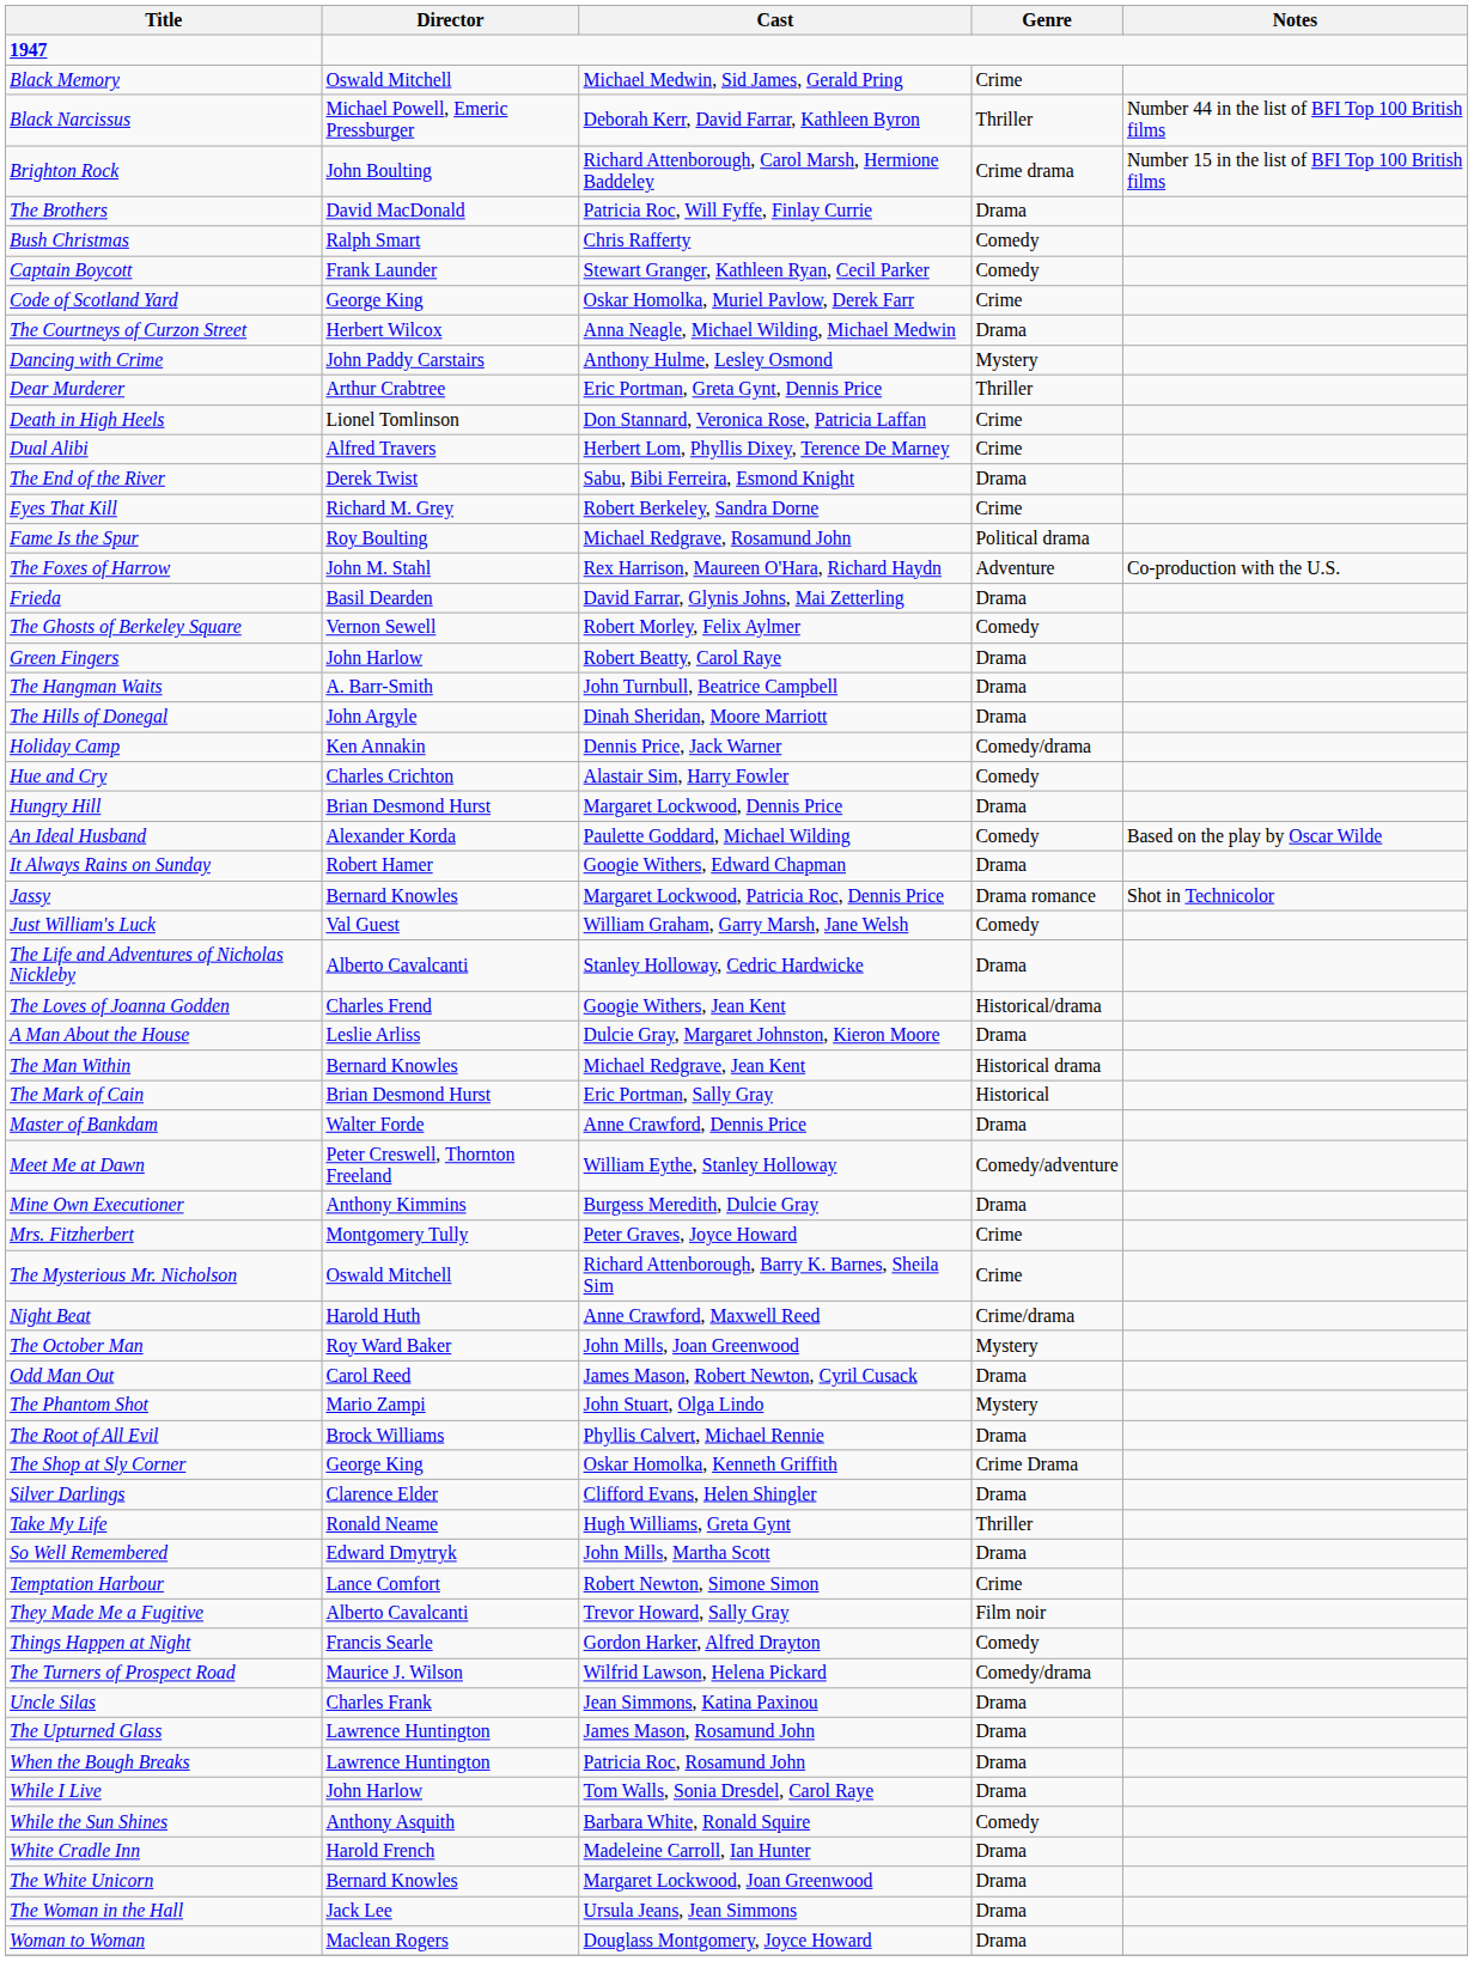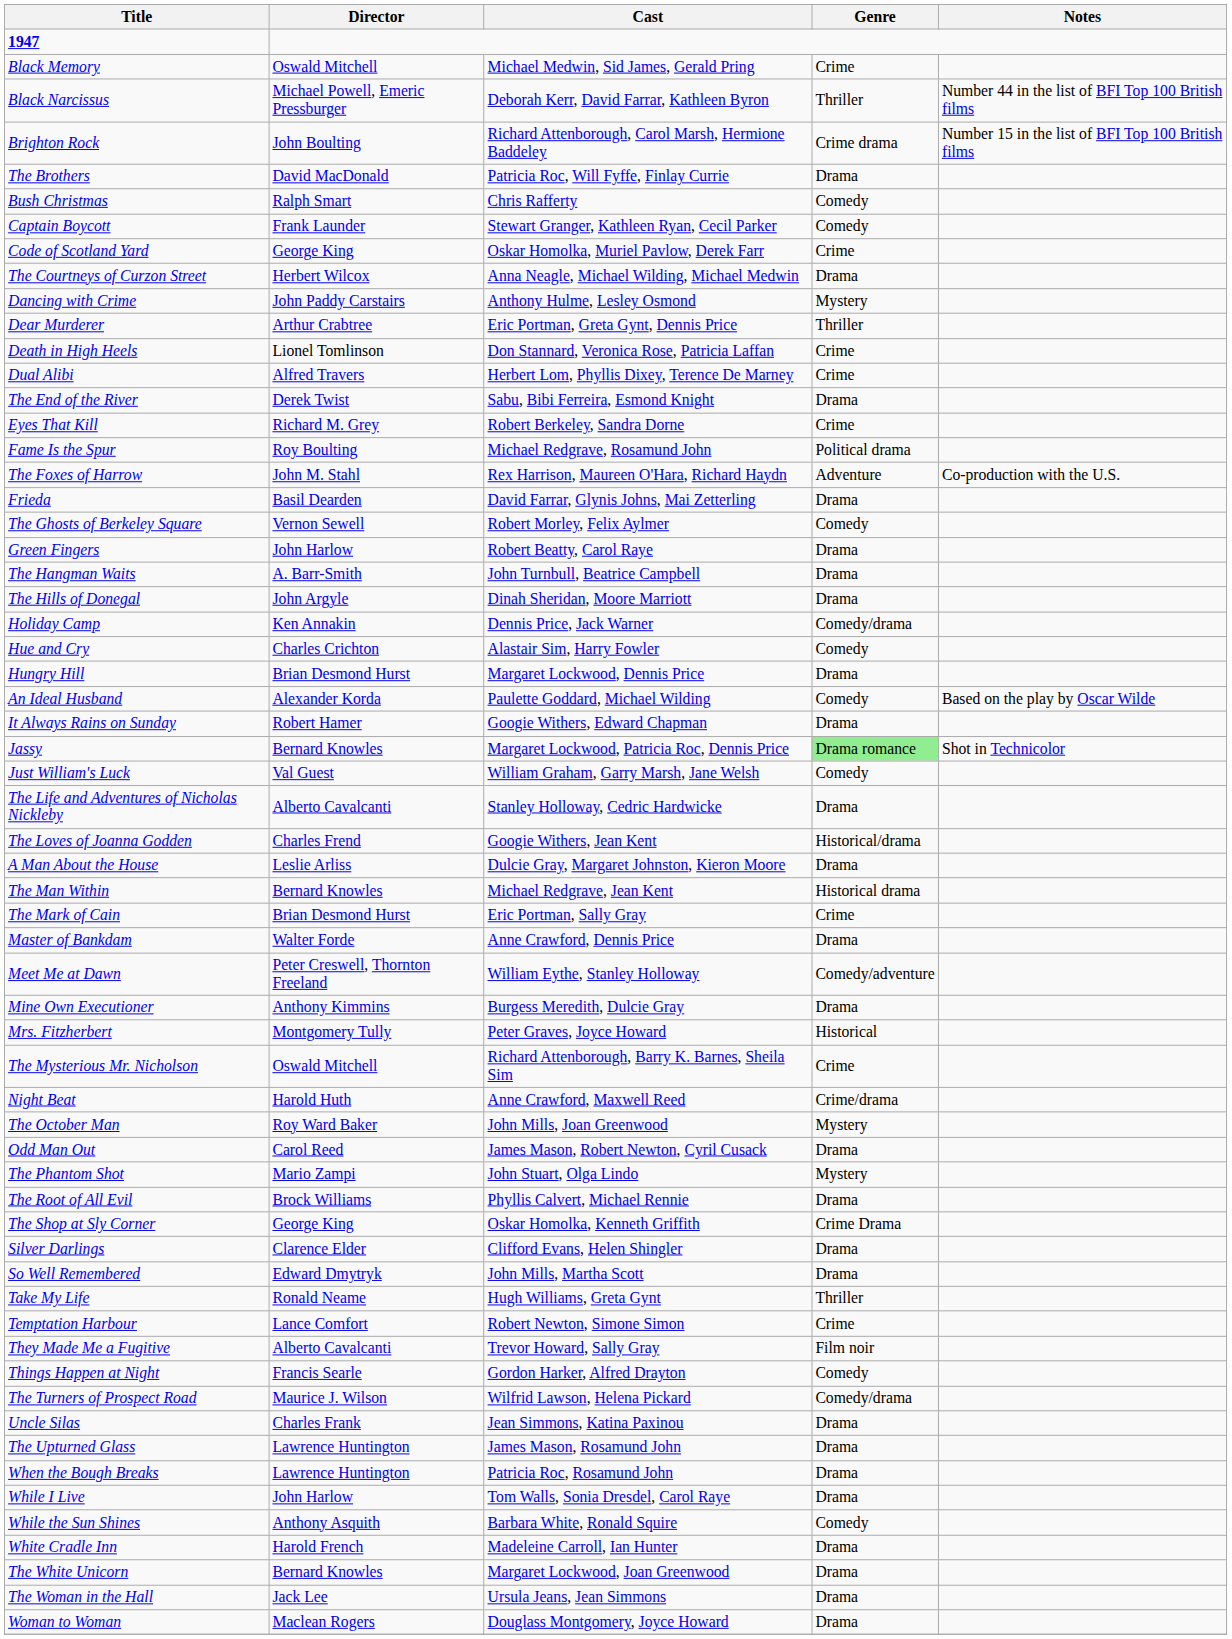 <table class="wikitable">
 <tr>
 </tr>
 <tr>
 <th>Title</th>
 <th>Director</th>
 <th>Cast</th>
 <th>Genre</th>
 <th>Notes</th>
 </tr>
 <tr>
 <td><strong><a href='#'>1947</a></strong></td>
 </tr>
 <tr>
 <td><em><a href='#'>Black Memory</a></em></td>
 <td><a href='#'>Oswald Mitchell</a></td>
 <td><a href='#'>Michael Medwin</a>, <a href='#'>Sid James</a>, <a href='#'>Gerald Pring</a></td>
 <td>Crime</td>
 <td></td>
 </tr>
 <tr>
 <td><em><a href='#'>Black Narcissus</a></em></td>
 <td><a href='#'>Michael Powell</a>, <a href='#'>Emeric Pressburger</a></td>
 <td><a href='#'>Deborah Kerr</a>, <a href='#'>David Farrar</a>, <a href='#'>Kathleen Byron</a></td>
 <td>Thriller</td>
 <td>Number 44 in the list of <a href='#'>BFI Top 100 British films</a></td>
 </tr>
 <tr>
 <td><em><a href='#'>Brighton Rock</a></em></td>
 <td><a href='#'>John Boulting</a></td>
 <td><a href='#'>Richard Attenborough</a>, <a href='#'>Carol Marsh</a>, <a href='#'>Hermione Baddeley</a></td>
 <td>Crime drama</td>
 <td>Number 15 in the list of <a href='#'>BFI Top 100 British films</a></td>
 </tr>
 <tr>
 <td><em><a href='#'>The Brothers</a></em></td>
 <td><a href='#'>David MacDonald</a></td>
 <td><a href='#'>Patricia Roc</a>, <a href='#'>Will Fyffe</a>, <a href='#'>Finlay Currie</a></td>
 <td>Drama</td>
 <td></td>
 </tr>
 <tr>
 <td><em><a href='#'>Bush Christmas</a></em></td>
 <td><a href='#'>Ralph Smart</a></td>
 <td><a href='#'>Chris Rafferty</a></td>
 <td>Comedy</td>
 <td></td>
 </tr>
 <tr>
 <td><em><a href='#'>Captain Boycott</a></em></td>
 <td><a href='#'>Frank Launder</a></td>
 <td><a href='#'>Stewart Granger</a>, <a href='#'>Kathleen Ryan</a>, <a href='#'>Cecil Parker</a></td>
 <td>Comedy</td>
 <td></td>
 </tr>
 <tr>
 <td><em><a href='#'>Code of Scotland Yard</a></em></td>
 <td><a href='#'>George King</a></td>
 <td><a href='#'>Oskar Homolka</a>, <a href='#'>Muriel Pavlow</a>, <a href='#'>Derek Farr</a></td>
 <td>Crime</td>
 <td></td>
 </tr>
 <tr>
 <td><em><a href='#'>The Courtneys of Curzon Street</a></em></td>
 <td><a href='#'>Herbert Wilcox</a></td>
 <td><a href='#'>Anna Neagle</a>, <a href='#'>Michael Wilding</a>, <a href='#'>Michael Medwin</a></td>
 <td>Drama</td>
 <td></td>
 </tr>
 <tr>
 <td><em><a href='#'>Dancing with Crime</a></em></td>
 <td><a href='#'>John Paddy Carstairs</a></td>
 <td><a href='#'>Anthony Hulme</a>, <a href='#'>Lesley Osmond</a></td>
 <td>Mystery</td>
 <td></td>
 </tr>
 <tr>
 <td><em><a href='#'>Dear Murderer</a></em></td>
 <td><a href='#'>Arthur Crabtree</a></td>
 <td><a href='#'>Eric Portman</a>, <a href='#'>Greta Gynt</a>, <a href='#'>Dennis Price</a></td>
 <td>Thriller</td>
 <td></td>
 </tr>
 <tr>
 <td><em><a href='#'>Death in High Heels</a></em></td>
 <td>Lionel Tomlinson</td>
 <td><a href='#'>Don Stannard</a>, <a href='#'>Veronica Rose</a>, <a href='#'>Patricia Laffan</a></td>
 <td>Crime</td>
 <td></td>
 </tr>
 <tr>
 <td><em><a href='#'>Dual Alibi</a></em></td>
 <td><a href='#'>Alfred Travers</a></td>
 <td><a href='#'>Herbert Lom</a>, <a href='#'>Phyllis Dixey</a>, <a href='#'>Terence De Marney</a></td>
 <td>Crime</td>
 <td></td>
 </tr>
 <tr>
 <td><em><a href='#'>The End of the River</a></em></td>
 <td><a href='#'>Derek Twist</a></td>
 <td><a href='#'>Sabu</a>, <a href='#'>Bibi Ferreira</a>, <a href='#'>Esmond Knight</a></td>
 <td>Drama</td>
 <td></td>
 </tr>
 <tr>
 <td><em><a href='#'>Eyes That Kill</a></em></td>
 <td><a href='#'>Richard M. Grey</a></td>
 <td><a href='#'>Robert Berkeley</a>, <a href='#'>Sandra Dorne</a></td>
 <td>Crime</td>
 <td></td>
 </tr>
 <tr>
 <td><em><a href='#'>Fame Is the Spur</a></em></td>
 <td><a href='#'>Roy Boulting</a></td>
 <td><a href='#'>Michael Redgrave</a>, <a href='#'>Rosamund John</a></td>
 <td>Political drama</td>
 <td></td>
 </tr>
 <tr>
 <td><em><a href='#'>The Foxes of Harrow</a></em></td>
 <td><a href='#'>John M. Stahl</a></td>
 <td><a href='#'>Rex Harrison</a>, <a href='#'>Maureen O'Hara</a>, <a href='#'>Richard Haydn</a></td>
 <td>Adventure</td>
 <td>Co-production with the U.S.</td>
 </tr>
 <tr>
 <td><em><a href='#'>Frieda</a></em></td>
 <td><a href='#'>Basil Dearden</a></td>
 <td><a href='#'>David Farrar</a>, <a href='#'>Glynis Johns</a>, <a href='#'>Mai Zetterling</a></td>
 <td>Drama</td>
 <td></td>
 </tr>
 <tr>
 <td><em><a href='#'>The Ghosts of Berkeley Square</a></em></td>
 <td><a href='#'>Vernon Sewell</a></td>
 <td><a href='#'>Robert Morley</a>, <a href='#'>Felix Aylmer</a></td>
 <td>Comedy</td>
 <td></td>
 </tr>
 <tr>
 <td><em><a href='#'>Green Fingers</a></em></td>
 <td><a href='#'>John Harlow</a></td>
 <td><a href='#'>Robert Beatty</a>, <a href='#'>Carol Raye</a></td>
 <td>Drama</td>
 <td></td>
 </tr>
 <tr>
 <td><em><a href='#'>The Hangman Waits</a></em></td>
 <td><a href='#'>A. Barr-Smith</a></td>
 <td><a href='#'>John Turnbull</a>, <a href='#'>Beatrice Campbell</a></td>
 <td>Drama</td>
 <td></td>
 </tr>
 <tr>
 <td><em><a href='#'>The Hills of Donegal</a></em></td>
 <td><a href='#'>John Argyle</a></td>
 <td><a href='#'>Dinah Sheridan</a>, <a href='#'>Moore Marriott</a></td>
 <td>Drama</td>
 <td></td>
 </tr>
 <tr>
 <td><em><a href='#'>Holiday Camp</a></em></td>
 <td><a href='#'>Ken Annakin</a></td>
 <td><a href='#'>Dennis Price</a>, <a href='#'>Jack Warner</a></td>
 <td>Comedy/drama</td>
 <td></td>
 </tr>
 <tr>
 <td><em><a href='#'>Hue and Cry</a></em></td>
 <td><a href='#'>Charles Crichton</a></td>
 <td><a href='#'>Alastair Sim</a>, <a href='#'>Harry Fowler</a></td>
 <td>Comedy</td>
 <td></td>
 </tr>
 <tr>
 <td><em><a href='#'>Hungry Hill</a></em></td>
 <td><a href='#'>Brian Desmond Hurst</a></td>
 <td><a href='#'>Margaret Lockwood</a>, <a href='#'>Dennis Price</a></td>
 <td>Drama</td>
 <td></td>
 </tr>
 <tr>
 <td><em><a href='#'>An Ideal Husband</a></em></td>
 <td><a href='#'>Alexander Korda</a></td>
 <td><a href='#'>Paulette Goddard</a>, <a href='#'>Michael Wilding</a></td>
 <td>Comedy</td>
 <td>Based on the play by <a href='#'>Oscar Wilde</a></td>
 </tr>
 <tr>
 <td><em><a href='#'>It Always Rains on Sunday</a></em></td>
 <td><a href='#'>Robert Hamer</a></td>
 <td><a href='#'>Googie Withers</a>, <a href='#'>Edward Chapman</a></td>
 <td>Drama</td>
 <td></td>
 </tr>
 <tr>
 <td><em><a href='#'>Jassy</a></em></td>
 <td><a href='#'>Bernard Knowles</a></td>
 <td><a href='#'>Margaret Lockwood</a>, <a href='#'>Patricia Roc</a>, <a href='#'>Dennis Price</a></td>
-<td>Drama romance</td>
+<td style="background: lightgreen;">Drama romance</td>
 <td>Shot in <a href='#'>Technicolor</a></td>
 </tr>
 <tr>
 <td><em><a href='#'>Just William's Luck</a></em></td>
 <td><a href='#'>Val Guest</a></td>
 <td><a href='#'>William Graham</a>, <a href='#'>Garry Marsh</a>, <a href='#'>Jane Welsh</a></td>
 <td>Comedy</td>
 <td></td>
 </tr>
 <tr>
 <td><em><a href='#'>The Life and Adventures of Nicholas Nickleby</a></em></td>
 <td><a href='#'>Alberto Cavalcanti</a></td>
 <td><a href='#'>Stanley Holloway</a>, <a href='#'>Cedric Hardwicke</a></td>
 <td>Drama</td>
 <td></td>
 </tr>
 <tr>
 <td><em><a href='#'>The Loves of Joanna Godden</a></em></td>
 <td><a href='#'>Charles Frend</a></td>
 <td><a href='#'>Googie Withers</a>, <a href='#'>Jean Kent</a></td>
 <td>Historical/drama</td>
 <td></td>
 </tr>
 <tr>
 <td><em><a href='#'>A Man About the House</a></em></td>
 <td><a href='#'>Leslie Arliss</a></td>
 <td><a href='#'>Dulcie Gray</a>, <a href='#'>Margaret Johnston</a>, <a href='#'>Kieron Moore</a></td>
 <td>Drama</td>
 <td></td>
 </tr>
 <tr>
 <td><em><a href='#'>The Man Within</a></em></td>
 <td><a href='#'>Bernard Knowles</a></td>
 <td><a href='#'>Michael Redgrave</a>, <a href='#'>Jean Kent</a></td>
 <td>Historical drama</td>
 <td></td>
 </tr>
 <tr>
 <td><em><a href='#'>The Mark of Cain</a></em></td>
 <td><a href='#'>Brian Desmond Hurst</a></td>
 <td><a href='#'>Eric Portman</a>, <a href='#'>Sally Gray</a></td>
-<td>Historical</td>
+<td>Crime</td>
 <td></td>
 </tr>
 <tr>
 <td><em><a href='#'>Master of Bankdam</a></em></td>
 <td><a href='#'>Walter Forde</a></td>
 <td><a href='#'>Anne Crawford</a>, <a href='#'>Dennis Price</a></td>
 <td>Drama</td>
 <td></td>
 </tr>
 <tr>
 <td><em><a href='#'>Meet Me at Dawn</a></em></td>
 <td><a href='#'>Peter Creswell</a>, <a href='#'>Thornton Freeland</a></td>
 <td><a href='#'>William Eythe</a>, <a href='#'>Stanley Holloway</a></td>
 <td>Comedy/adventure</td>
 <td></td>
 </tr>
 <tr>
 <td><em><a href='#'>Mine Own Executioner</a></em></td>
 <td><a href='#'>Anthony Kimmins</a></td>
 <td><a href='#'>Burgess Meredith</a>, <a href='#'>Dulcie Gray</a></td>
 <td>Drama</td>
 <td></td>
 </tr>
 <tr>
 <td><em><a href='#'>Mrs. Fitzherbert</a></em></td>
 <td><a href='#'>Montgomery Tully</a></td>
 <td><a href='#'>Peter Graves</a>, <a href='#'>Joyce Howard</a></td>
-<td>Crime</td>
+<td>Historical</td>
 <td></td>
 </tr>
 <tr>
 <td><em><a href='#'>The Mysterious Mr. Nicholson</a></em></td>
 <td><a href='#'>Oswald Mitchell</a></td>
 <td><a href='#'>Richard Attenborough</a>, <a href='#'>Barry K. Barnes</a>, <a href='#'>Sheila Sim</a></td>
 <td>Crime</td>
 <td></td>
 </tr>
 <tr>
 <td><em><a href='#'>Night Beat</a></em></td>
 <td><a href='#'>Harold Huth</a></td>
 <td><a href='#'>Anne Crawford</a>, <a href='#'>Maxwell Reed</a></td>
 <td>Crime/drama</td>
 <td></td>
 </tr>
 <tr>
 <td><em><a href='#'>The October Man</a></em></td>
 <td><a href='#'>Roy Ward Baker</a></td>
 <td><a href='#'>John Mills</a>, <a href='#'>Joan Greenwood</a></td>
 <td>Mystery</td>
 <td></td>
 </tr>
 <tr>
 <td><em><a href='#'>Odd Man Out</a></em></td>
 <td><a href='#'>Carol Reed</a></td>
 <td><a href='#'>James Mason</a>, <a href='#'>Robert Newton</a>, <a href='#'>Cyril Cusack</a></td>
 <td>Drama</td>
 <td></td>
 </tr>
 <tr>
 <td><em><a href='#'>The Phantom Shot</a></em></td>
 <td><a href='#'>Mario Zampi</a></td>
 <td><a href='#'>John Stuart</a>, <a href='#'>Olga Lindo</a></td>
 <td>Mystery</td>
 <td></td>
 </tr>
 <tr>
 <td><em><a href='#'>The Root of All Evil</a></em></td>
 <td><a href='#'>Brock Williams</a></td>
 <td><a href='#'>Phyllis Calvert</a>, <a href='#'>Michael Rennie</a></td>
 <td>Drama</td>
 <td></td>
 </tr>
 <tr>
 <td><em><a href='#'>The Shop at Sly Corner</a></em></td>
 <td><a href='#'>George King</a></td>
 <td><a href='#'>Oskar Homolka</a>, <a href='#'>Kenneth Griffith</a></td>
 <td>Crime Drama</td>
 <td></td>
 </tr>
 <tr>
 <td><em><a href='#'>Silver Darlings</a></em></td>
 <td><a href='#'>Clarence Elder</a></td>
 <td><a href='#'>Clifford Evans</a>, <a href='#'>Helen Shingler</a></td>
 <td>Drama</td>
 <td></td>
 </tr>
 <tr>
+<td><em><a href='#'>So Well Remembered</a></em></td>
+<td><a href='#'>Edward Dmytryk</a></td>
+<td><a href='#'>John Mills</a>, <a href='#'>Martha Scott</a></td>
+<td>Drama</td>
+<td></td>
+</tr>
+<tr>
 <td><em><a href='#'>Take My Life</a></em></td>
 <td><a href='#'>Ronald Neame</a></td>
 <td><a href='#'>Hugh Williams</a>, <a href='#'>Greta Gynt</a></td>
 <td>Thriller</td>
-<td></td>
-</tr>
-<tr>
-<td><em><a href='#'>So Well Remembered</a></em></td>
-<td><a href='#'>Edward Dmytryk</a></td>
-<td><a href='#'>John Mills</a>, <a href='#'>Martha Scott</a></td>
-<td>Drama</td>
 <td></td>
 </tr>
 <tr>
 <td><em><a href='#'>Temptation Harbour</a></em></td>
 <td><a href='#'>Lance Comfort</a></td>
 <td><a href='#'>Robert Newton</a>, <a href='#'>Simone Simon</a></td>
 <td>Crime</td>
 <td></td>
 </tr>
 <tr>
 <td><em><a href='#'>They Made Me a Fugitive</a></em></td>
 <td><a href='#'>Alberto Cavalcanti</a></td>
 <td><a href='#'>Trevor Howard</a>, <a href='#'>Sally Gray</a></td>
 <td>Film noir</td>
 <td></td>
 </tr>
 <tr>
 <td><em><a href='#'>Things Happen at Night</a></em></td>
 <td><a href='#'>Francis Searle</a></td>
 <td><a href='#'>Gordon Harker</a>, <a href='#'>Alfred Drayton</a></td>
 <td>Comedy</td>
 <td></td>
 </tr>
 <tr>
 <td><em><a href='#'>The Turners of Prospect Road</a></em></td>
 <td><a href='#'>Maurice J. Wilson</a></td>
 <td><a href='#'>Wilfrid Lawson</a>, <a href='#'>Helena Pickard</a></td>
 <td>Comedy/drama</td>
 <td></td>
 </tr>
 <tr>
 <td><em><a href='#'>Uncle Silas</a></em></td>
 <td><a href='#'>Charles Frank</a></td>
 <td><a href='#'>Jean Simmons</a>, <a href='#'>Katina Paxinou</a></td>
 <td>Drama</td>
 <td></td>
 </tr>
 <tr>
 <td><em><a href='#'>The Upturned Glass</a></em></td>
 <td><a href='#'>Lawrence Huntington</a></td>
 <td><a href='#'>James Mason</a>, <a href='#'>Rosamund John</a></td>
 <td>Drama</td>
 <td></td>
 </tr>
 <tr>
 <td><em><a href='#'>When the Bough Breaks</a></em></td>
 <td><a href='#'>Lawrence Huntington</a></td>
 <td><a href='#'>Patricia Roc</a>, <a href='#'>Rosamund John</a></td>
 <td>Drama</td>
 <td></td>
 </tr>
 <tr>
 <td><em><a href='#'>While I Live</a></em></td>
 <td><a href='#'>John Harlow</a></td>
 <td><a href='#'>Tom Walls</a>, <a href='#'>Sonia Dresdel</a>, <a href='#'>Carol Raye</a></td>
 <td>Drama</td>
 <td></td>
 </tr>
 <tr>
 <td><em><a href='#'>While the Sun Shines</a></em></td>
 <td><a href='#'>Anthony Asquith</a></td>
 <td><a href='#'>Barbara White</a>, <a href='#'>Ronald Squire</a></td>
 <td>Comedy</td>
 <td></td>
 </tr>
 <tr>
 <td><em><a href='#'>White Cradle Inn</a></em></td>
 <td><a href='#'>Harold French</a></td>
 <td><a href='#'>Madeleine Carroll</a>, <a href='#'>Ian Hunter</a></td>
 <td>Drama</td>
 <td></td>
 </tr>
 <tr>
 <td><em><a href='#'>The White Unicorn</a></em></td>
 <td><a href='#'>Bernard Knowles</a></td>
 <td><a href='#'>Margaret Lockwood</a>, <a href='#'>Joan Greenwood</a></td>
 <td>Drama</td>
 <td></td>
 </tr>
 <tr>
 <td><em><a href='#'>The Woman in the Hall</a></em></td>
 <td><a href='#'>Jack Lee</a></td>
 <td><a href='#'>Ursula Jeans</a>, <a href='#'>Jean Simmons</a></td>
 <td>Drama</td>
 <td></td>
 </tr>
 <tr>
 <td><em><a href='#'>Woman to Woman</a></em></td>
 <td><a href='#'>Maclean Rogers</a></td>
 <td><a href='#'>Douglass Montgomery</a>, <a href='#'>Joyce Howard</a></td>
 <td>Drama</td>
 <td></td>
 </tr>
 <tr>
 </tr>
 </table>
